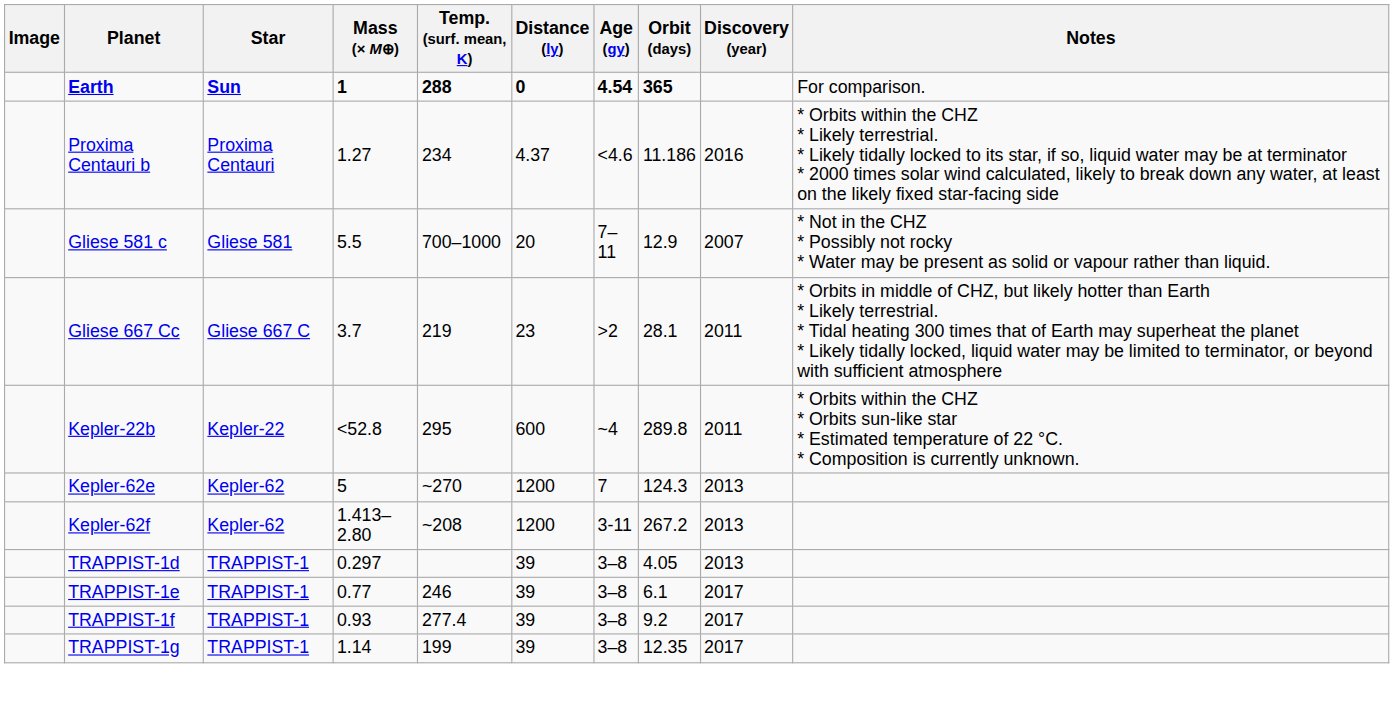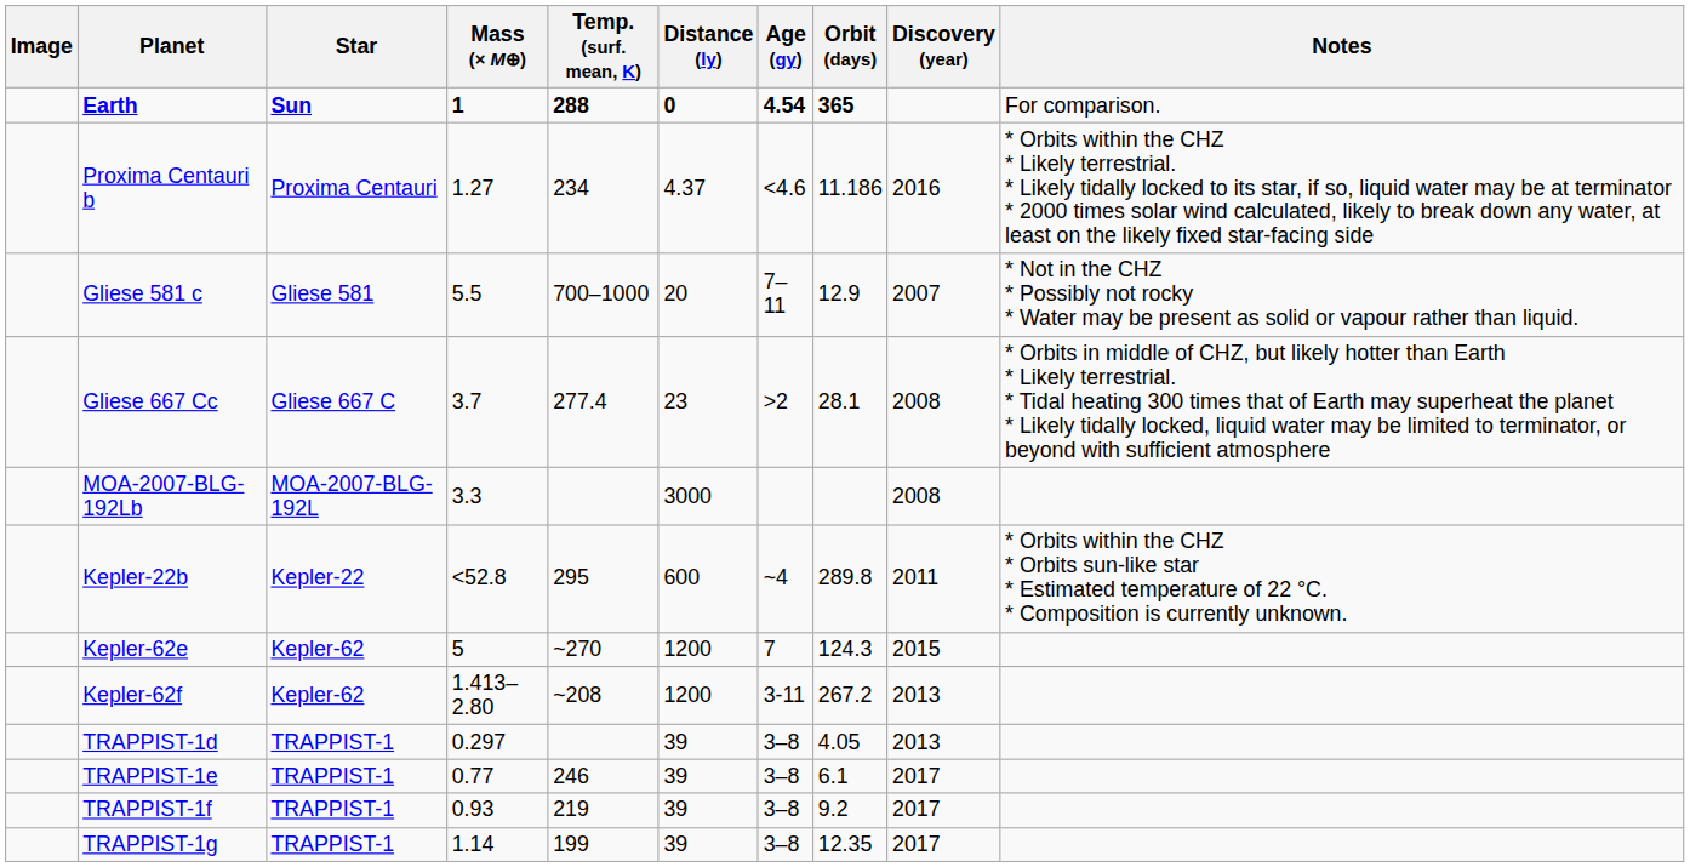 <table class="wikitable sortable">
 <tr>
 <th>Image</th>
 <th>Planet</th>
 <th>Star</th>
 <th>Mass<br><small>(× <em>M</em>⊕)</small></th>
 <th>Temp.<br><small>(surf. mean, <a href='#'>K</a>)</small></th>
 <th>Distance<br><small>(<a href='#'>ly</a>)</small></th>
 <th>Age<br><small>(<a href='#'>gy</a>)</small></th>
 <th>Orbit<br><small>(days)</small></th>
 <th>Discovery<br><small>(year)</small></th>
 <th>Notes</th>
 </tr>
 <tr>
 <td></td>
 <td><strong><a href='#'>Earth</a></strong></td>
 <td><strong><a href='#'>Sun</a></strong></td>
 <td><strong>1</strong></td>
 <td><strong>288</strong></td>
 <td><strong>0</strong></td>
 <td><strong>4.54</strong></td>
 <td><strong>365</strong></td>
 <td></td>
 <td>For comparison.</td>
 </tr>
 <tr>
 <td></td>
 <td><a href='#'>Proxima Centauri b</a></td>
 <td><a href='#'>Proxima Centauri</a></td>
 <td>1.27</td>
 <td>234</td>
 <td>4.37</td>
 <td><4.6</td>
 <td>11.186</td>
 <td>2016</td>
 <td>* Orbits within the CHZ<br> * Likely terrestrial.<br> * Likely tidally locked to its star, if so, liquid water may be at terminator<br>* 2000 times solar wind calculated, likely to break down any water, at least on the likely fixed star-facing side</td>
 </tr>
 <tr>
 <td></td>
 <td><a href='#'>Gliese 581 c</a> </td>
 <td><a href='#'>Gliese 581</a></td>
 <td>5.5</td>
 <td>700–1000</td>
 <td>20</td>
 <td>7–11</td>
 <td>12.9</td>
 <td>2007</td>
 <td>* Not in the CHZ<br> * Possibly not rocky<br> * Water may be present as solid or vapour rather than liquid.</td>
 </tr>
 <tr>
 <td></td>
 <td><a href='#'>Gliese 667 Cc</a></td>
 <td><a href='#'>Gliese 667 C</a></td>
 <td>3.7</td>
-<td>219</td>
+<td>277.4</td>
 <td>23</td>
 <td>>2</td>
 <td>28.1</td>
-<td>2011</td>
+<td>2008</td>
 <td>* Orbits in middle of CHZ, but likely hotter than Earth<br> * Likely terrestrial.<br> * Tidal heating 300 times that of Earth may superheat the planet<br> * Likely tidally locked, liquid water may be limited to terminator, or beyond with sufficient atmosphere</td>
+</tr>
+<tr>
+<td></td>
+<td><a href='#'>MOA-2007-BLG-192Lb</a> </td>
+<td><a href='#'>MOA-2007-BLG-192L</a></td>
+<td>3.3</td>
+<td></td>
+<td>3000</td>
+<td></td>
+<td></td>
+<td>2008</td>
+<td></td>
 </tr>
 <tr>
 <td></td>
 <td><a href='#'>Kepler-22b</a></td>
 <td><a href='#'>Kepler-22</a></td>
 <td><52.8</td>
 <td>295</td>
 <td>600</td>
 <td>~4</td>
 <td>289.8</td>
 <td>2011</td>
 <td>* Orbits within the CHZ<br>* Orbits sun-like star<br>* Estimated temperature of 22 °C.<br>* Composition is currently unknown.</td>
 </tr>
 <tr>
 <td></td>
 <td><a href='#'>Kepler-62e</a> </td>
 <td><a href='#'>Kepler-62</a></td>
 <td>5</td>
 <td>~270</td>
 <td>1200</td>
 <td>7</td>
 <td>124.3</td>
-<td>2013</td>
+<td>2015</td>
 <td></td>
 </tr>
 <tr>
 <td></td>
 <td><a href='#'>Kepler-62f</a> </td>
 <td><a href='#'>Kepler-62</a></td>
 <td>1.413–2.80</td>
 <td>~208</td>
 <td>1200</td>
 <td>3-11</td>
 <td>267.2</td>
 <td>2013</td>
 <td></td>
 </tr>
 <tr>
 <td></td>
 <td><a href='#'>TRAPPIST-1d</a></td>
 <td><a href='#'>TRAPPIST-1</a></td>
 <td>0.297 </td>
 <td></td>
 <td>39</td>
 <td>3–8</td>
 <td>4.05</td>
 <td>2013</td>
 <td></td>
 </tr>
 <tr>
 <td></td>
 <td><a href='#'>TRAPPIST-1e</a></td>
 <td><a href='#'>TRAPPIST-1</a></td>
 <td>0.77</td>
 <td>246</td>
 <td>39</td>
 <td>3–8</td>
 <td>6.1</td>
 <td>2017</td>
 <td></td>
 </tr>
 <tr>
 <td></td>
 <td><a href='#'>TRAPPIST-1f</a></td>
 <td><a href='#'>TRAPPIST-1</a></td>
 <td>0.93</td>
-<td>277.4</td>
+<td>219</td>
 <td>39</td>
 <td>3–8</td>
 <td>9.2</td>
 <td>2017</td>
 <td></td>
 </tr>
 <tr>
 <td></td>
 <td><a href='#'>TRAPPIST-1g</a></td>
 <td><a href='#'>TRAPPIST-1</a></td>
 <td>1.14</td>
 <td>199</td>
 <td>39</td>
 <td>3–8</td>
 <td>12.35</td>
 <td>2017</td>
 <td></td>
 </tr>
 </table>
